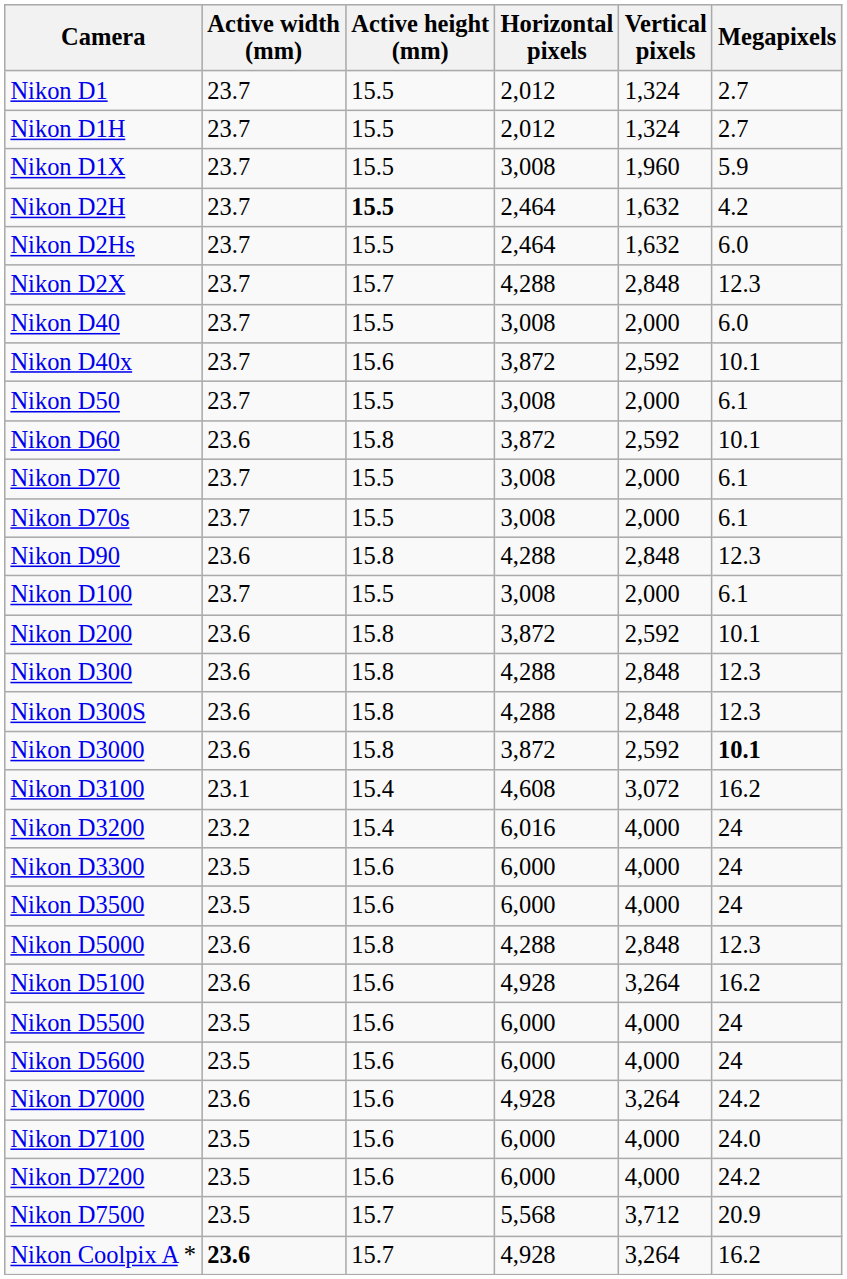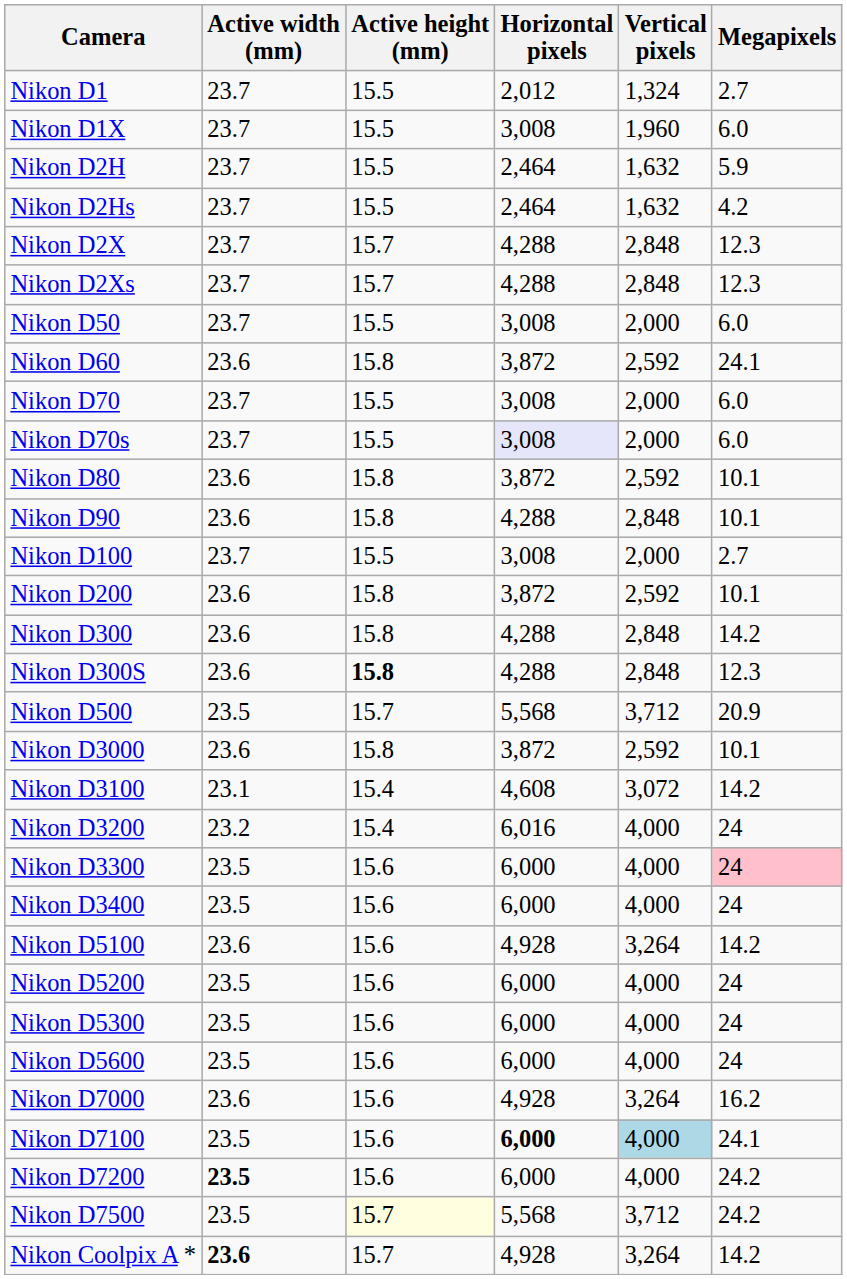 <table class="wikitable sortable">
 <tr>
 <th>Camera</th>
 <th>Active width<br>(mm)</th>
 <th>Active height<br>(mm)</th>
 <th>Horizontal<br>pixels</th>
 <th>Vertical<br>pixels</th>
 <th>Megapixels</th>
 </tr>
 <tr>
 <td><a href='#'>Nikon D1</a></td>
 <td>23.7</td>
 <td>15.5</td>
 <td>2,012</td>
 <td>1,324</td>
 <td>2.7</td>
 </tr>
 <tr>
-<td><a href='#'>Nikon D1H</a></td>
-<td>23.7</td>
-<td>15.5</td>
-<td>2,012</td>
-<td>1,324</td>
-<td>2.7</td>
-</tr>
-<tr>
 <td><a href='#'>Nikon D1X</a></td>
 <td>23.7</td>
 <td>15.5</td>
 <td>3,008</td>
 <td>1,960</td>
-<td>5.9</td>
+<td>6.0</td>
 </tr>
 <tr>
 <td><a href='#'>Nikon D2H</a></td>
 <td>23.7</td>
-<td><strong>15.5</strong></td>
+<td>15.5</td>
 <td>2,464</td>
 <td>1,632</td>
-<td>4.2</td>
+<td>5.9</td>
 </tr>
 <tr>
 <td><a href='#'>Nikon D2Hs</a></td>
 <td>23.7</td>
 <td>15.5</td>
 <td>2,464</td>
 <td>1,632</td>
-<td>6.0</td>
+<td>4.2</td>
 </tr>
 <tr>
 <td><a href='#'>Nikon D2X</a></td>
 <td>23.7</td>
 <td>15.7</td>
 <td>4,288</td>
 <td>2,848</td>
 <td>12.3</td>
 </tr>
 <tr>
-<td><a href='#'>Nikon D40</a></td>
+<td><a href='#'>Nikon D2Xs</a></td>
+<td>23.7</td>
+<td>15.7</td>
+<td>4,288</td>
+<td>2,848</td>
+<td>12.3</td>
+</tr>
+<tr>
+<td><a href='#'>Nikon D50</a></td>
 <td>23.7</td>
 <td>15.5</td>
 <td>3,008</td>
 <td>2,000</td>
 <td>6.0</td>
 </tr>
 <tr>
-<td><a href='#'>Nikon D40x</a></td>
-<td>23.7</td>
-<td>15.6</td>
+<td><a href='#'>Nikon D60</a></td>
+<td>23.6</td>
+<td>15.8</td>
 <td>3,872</td>
 <td>2,592</td>
-<td>10.1</td>
+<td>24.1</td>
 </tr>
 <tr>
-<td><a href='#'>Nikon D50</a></td>
+<td><a href='#'>Nikon D70</a></td>
 <td>23.7</td>
 <td>15.5</td>
 <td>3,008</td>
 <td>2,000</td>
-<td>6.1</td>
+<td>6.0</td>
 </tr>
 <tr>
-<td><a href='#'>Nikon D60</a></td>
+<td><a href='#'>Nikon D70s</a></td>
+<td>23.7</td>
+<td>15.5</td>
+<td style="background: lavender;">3,008</td>
+<td>2,000</td>
+<td>6.0</td>
+</tr>
+<tr>
+<td><a href='#'>Nikon D80</a></td>
 <td>23.6</td>
 <td>15.8</td>
 <td>3,872</td>
 <td>2,592</td>
 <td>10.1</td>
 </tr>
 <tr>
-<td><a href='#'>Nikon D70</a></td>
-<td>23.7</td>
-<td>15.5</td>
-<td>3,008</td>
-<td>2,000</td>
-<td>6.1</td>
-</tr>
-<tr>
-<td><a href='#'>Nikon D70s</a></td>
-<td>23.7</td>
-<td>15.5</td>
-<td>3,008</td>
-<td>2,000</td>
-<td>6.1</td>
-</tr>
-<tr>
 <td><a href='#'>Nikon D90</a></td>
 <td>23.6</td>
 <td>15.8</td>
 <td>4,288</td>
 <td>2,848</td>
-<td>12.3</td>
+<td>10.1</td>
 </tr>
 <tr>
 <td><a href='#'>Nikon D100</a></td>
 <td>23.7</td>
 <td>15.5</td>
 <td>3,008</td>
 <td>2,000</td>
-<td>6.1</td>
+<td>2.7</td>
 </tr>
 <tr>
 <td><a href='#'>Nikon D200</a></td>
 <td>23.6</td>
 <td>15.8</td>
 <td>3,872</td>
 <td>2,592</td>
 <td>10.1</td>
 </tr>
 <tr>
 <td><a href='#'>Nikon D300</a></td>
 <td>23.6</td>
 <td>15.8</td>
 <td>4,288</td>
 <td>2,848</td>
-<td>12.3</td>
+<td>14.2</td>
 </tr>
 <tr>
 <td><a href='#'>Nikon D300S</a></td>
 <td>23.6</td>
-<td>15.8</td>
+<td><strong>15.8</strong></td>
 <td>4,288</td>
 <td>2,848</td>
 <td>12.3</td>
+</tr>
+<tr>
+<td><a href='#'>Nikon D500</a></td>
+<td>23.5</td>
+<td>15.7</td>
+<td>5,568</td>
+<td>3,712</td>
+<td>20.9</td>
 </tr>
 <tr>
 <td><a href='#'>Nikon D3000</a></td>
 <td>23.6</td>
 <td>15.8</td>
 <td>3,872</td>
 <td>2,592</td>
-<td><strong>10.1</strong></td>
+<td>10.1</td>
 </tr>
 <tr>
 <td><a href='#'>Nikon D3100</a></td>
 <td>23.1</td>
 <td>15.4</td>
 <td>4,608</td>
 <td>3,072</td>
-<td>16.2</td>
+<td>14.2</td>
 </tr>
 <tr>
 <td><a href='#'>Nikon D3200</a></td>
 <td>23.2</td>
 <td>15.4</td>
 <td>6,016</td>
 <td>4,000</td>
 <td>24</td>
 </tr>
 <tr>
 <td><a href='#'>Nikon D3300</a></td>
 <td>23.5</td>
 <td>15.6</td>
 <td>6,000</td>
 <td>4,000</td>
-<td>24</td>
+<td style="background: pink;">24</td>
 </tr>
 <tr>
-<td><a href='#'>Nikon D3500</a></td>
+<td><a href='#'>Nikon D3400</a></td>
 <td>23.5</td>
 <td>15.6</td>
 <td>6,000</td>
 <td>4,000</td>
 <td>24</td>
 </tr>
 <tr>
-<td><a href='#'>Nikon D5000</a></td>
-<td>23.6</td>
-<td>15.8</td>
-<td>4,288</td>
-<td>2,848</td>
-<td>12.3</td>
-</tr>
-<tr>
 <td><a href='#'>Nikon D5100</a></td>
 <td>23.6</td>
 <td>15.6</td>
 <td>4,928</td>
 <td>3,264</td>
-<td>16.2</td>
+<td>14.2</td>
 </tr>
 <tr>
-<td><a href='#'>Nikon D5500</a></td>
+<td><a href='#'>Nikon D5200</a></td>
+<td>23.5</td>
+<td>15.6</td>
+<td>6,000</td>
+<td>4,000</td>
+<td>24</td>
+</tr>
+<tr>
+<td><a href='#'>Nikon D5300</a></td>
 <td>23.5</td>
 <td>15.6</td>
 <td>6,000</td>
 <td>4,000</td>
 <td>24</td>
 </tr>
 <tr>
 <td><a href='#'>Nikon D5600</a></td>
 <td>23.5</td>
 <td>15.6</td>
 <td>6,000</td>
 <td>4,000</td>
 <td>24</td>
 </tr>
 <tr>
 <td><a href='#'>Nikon D7000</a></td>
 <td>23.6</td>
 <td>15.6</td>
 <td>4,928</td>
 <td>3,264</td>
-<td>24.2</td>
+<td>16.2</td>
 </tr>
 <tr>
 <td><a href='#'>Nikon D7100</a></td>
 <td>23.5</td>
 <td>15.6</td>
-<td>6,000</td>
-<td>4,000</td>
-<td>24.0</td>
+<td><strong>6,000</strong></td>
+<td style="background: lightblue;">4,000</td>
+<td>24.1</td>
 </tr>
 <tr>
 <td><a href='#'>Nikon D7200</a></td>
-<td>23.5</td>
+<td><strong>23.5</strong></td>
 <td>15.6</td>
 <td>6,000</td>
 <td>4,000</td>
 <td>24.2</td>
 </tr>
 <tr>
 <td><a href='#'>Nikon D7500</a></td>
 <td>23.5</td>
-<td>15.7</td>
+<td style="background: lightyellow;">15.7</td>
 <td>5,568</td>
 <td>3,712</td>
-<td>20.9</td>
+<td>24.2</td>
 </tr>
 <tr>
 <td><a href='#'>Nikon Coolpix A</a> *</td>
 <td><strong>23.6</strong></td>
 <td>15.7</td>
 <td>4,928</td>
 <td>3,264</td>
-<td>16.2</td>
+<td>14.2</td>
 </tr>
 </table>
